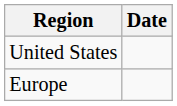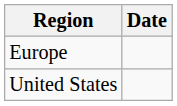 <table class="wikitable">
 <tr>
 <th>Region</th>
 <th>Date</th>
 </tr>
 <tr>
+<td>Europe</td>
+<td></td>
+</tr>
+<tr>
 <td>United States</td>
 <td></td>
 </tr>
-<tr>
-<td>Europe</td>
-<td></td>
-</tr>
 </table>
